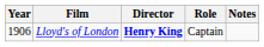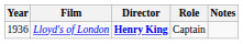 <table class="wikitable">
 <tr>
 <th>Year</th>
 <th>Film</th>
 <th>Director</th>
 <th>Role</th>
 <th>Notes</th>
 </tr>
 <tr>
-<td>1906</td>
+<td>1936</td>
 <td><em><a href='#'>Lloyd's of London</a></em></td>
 <td><strong><a href='#'>Henry King</a></strong></td>
 <td>Captain</td>
 <td><small></small></td>
 </tr>
 </table>
